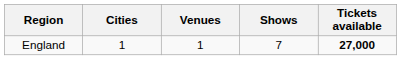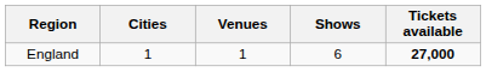 <table class="wikitable" style="text-align:center;">
 <tr>
 <th width="100">Region</th>
 <th width="100">Cities</th>
 <th width="100">Venues</th>
 <th width="100">Shows</th>
 <th width="100">Tickets available</th>
 </tr>
 <tr>
 <td>England</td>
 <td>1</td>
 <td>1</td>
-<td>7</td>
+<td>6</td>
 <td><strong>27,000</strong></td>
 </tr>
 </table>
